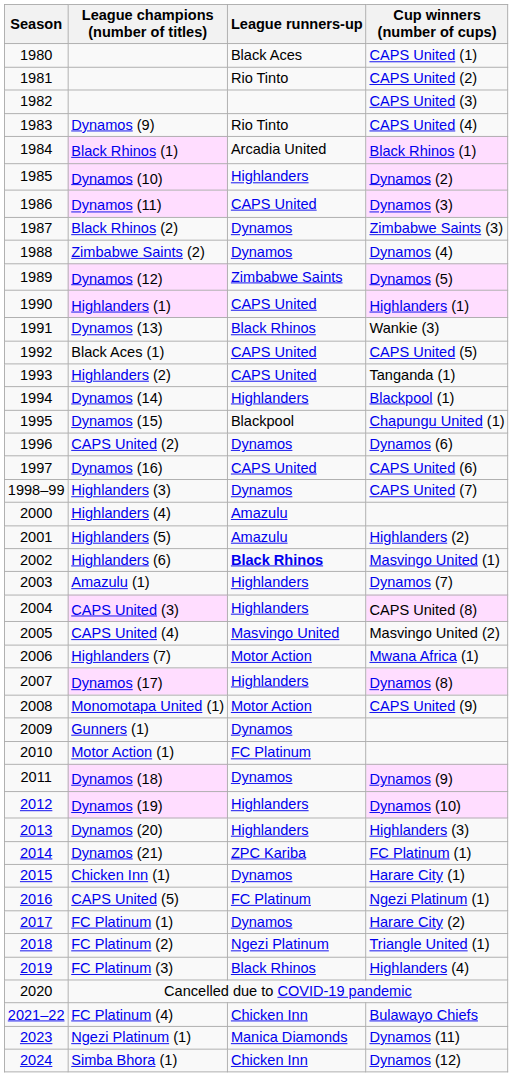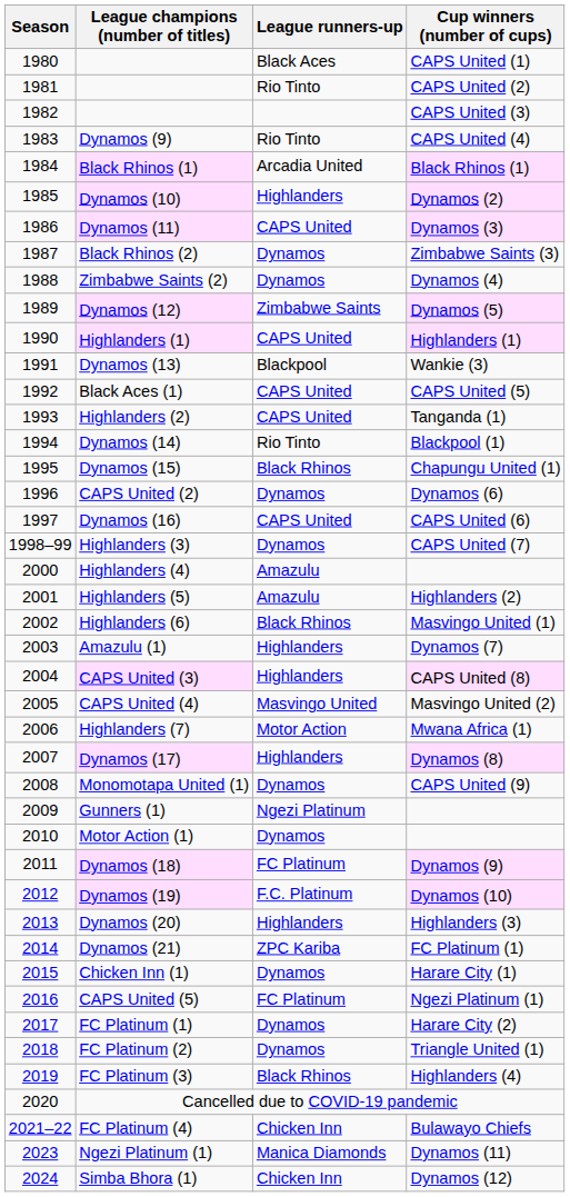 <table class="wikitable sortable">
 <tr>
 <th>Season</th>
 <th>League champions<br>(number of titles)</th>
 <th>League runners-up</th>
 <th>Cup winners<br>(number of cups)</th>
 </tr>
 <tr>
 <td align=center>1980</td>
 <td></td>
 <td>Black Aces</td>
 <td><a href='#'>CAPS United</a> (1)</td>
 </tr>
 <tr>
 <td align=center>1981</td>
 <td></td>
 <td>Rio Tinto</td>
 <td><a href='#'>CAPS United</a> (2)</td>
 </tr>
 <tr>
 <td align=center>1982</td>
 <td></td>
 <td></td>
 <td><a href='#'>CAPS United</a> (3)</td>
 </tr>
 <tr>
 <td align=center>1983</td>
 <td><a href='#'>Dynamos</a> (9)</td>
 <td>Rio Tinto</td>
 <td><a href='#'>CAPS United</a> (4)</td>
 </tr>
 <tr>
 <td align=center>1984</td>
 <td bgcolor=#FFDDFF><a href='#'>Black Rhinos</a> (1)<sup></sup></td>
 <td>Arcadia United</td>
 <td bgcolor=#FFDDFF><a href='#'>Black Rhinos</a> (1)<sup></sup></td>
 </tr>
 <tr>
 <td align=center>1985</td>
 <td bgcolor=#FFDDFF><a href='#'>Dynamos</a> (10)<sup></sup></td>
 <td><a href='#'>Highlanders</a></td>
 <td bgcolor=#FFDDFF><a href='#'>Dynamos</a> (2)<sup></sup></td>
 </tr>
 <tr>
 <td align=center>1986</td>
 <td bgcolor=#FFDDFF><a href='#'>Dynamos</a> (11)<sup></sup></td>
 <td><a href='#'>CAPS United</a></td>
 <td bgcolor=#FFDDFF><a href='#'>Dynamos</a> (3)<sup></sup></td>
 </tr>
 <tr>
 <td align=center>1987</td>
 <td><a href='#'>Black Rhinos</a> (2)</td>
 <td><a href='#'>Dynamos</a></td>
 <td><a href='#'>Zimbabwe Saints</a> (3)</td>
 </tr>
 <tr>
 <td align=center>1988</td>
 <td><a href='#'>Zimbabwe Saints</a> (2)</td>
 <td><a href='#'>Dynamos</a></td>
 <td><a href='#'>Dynamos</a> (4)</td>
 </tr>
 <tr>
 <td align=center>1989</td>
 <td bgcolor=#FFDDFF><a href='#'>Dynamos</a> (12)<sup></sup></td>
 <td><a href='#'>Zimbabwe Saints</a></td>
 <td bgcolor=#FFDDFF><a href='#'>Dynamos</a> (5)<sup></sup></td>
 </tr>
 <tr>
 <td align=center>1990</td>
 <td bgcolor=#FFDDFF><a href='#'>Highlanders</a> (1)<sup></sup></td>
 <td><a href='#'>CAPS United</a></td>
 <td bgcolor=#FFDDFF><a href='#'>Highlanders</a> (1)<sup></sup></td>
 </tr>
 <tr>
 <td align=center>1991</td>
 <td><a href='#'>Dynamos</a> (13)</td>
-<td><a href='#'>Black Rhinos</a></td>
+<td>Blackpool</td>
 <td>Wankie (3)</td>
 </tr>
 <tr>
 <td align=center>1992</td>
 <td>Black Aces (1)</td>
 <td><a href='#'>CAPS United</a></td>
 <td><a href='#'>CAPS United</a> (5)</td>
 </tr>
 <tr>
 <td align=center>1993</td>
 <td><a href='#'>Highlanders</a> (2)</td>
 <td><a href='#'>CAPS United</a></td>
 <td>Tanganda (1)</td>
 </tr>
 <tr>
 <td align=center>1994</td>
 <td><a href='#'>Dynamos</a> (14)</td>
-<td><a href='#'>Highlanders</a></td>
+<td>Rio Tinto</td>
 <td><a href='#'>Blackpool</a> (1)</td>
 </tr>
 <tr>
 <td align=center>1995</td>
 <td><a href='#'>Dynamos</a> (15)</td>
-<td>Blackpool</td>
+<td><a href='#'>Black Rhinos</a></td>
 <td><a href='#'>Chapungu United</a> (1)</td>
 </tr>
 <tr>
 <td align=center>1996</td>
 <td><a href='#'>CAPS United</a> (2)</td>
 <td><a href='#'>Dynamos</a></td>
 <td><a href='#'>Dynamos</a> (6)</td>
 </tr>
 <tr>
 <td align=center>1997</td>
 <td><a href='#'>Dynamos</a> (16)</td>
 <td><a href='#'>CAPS United</a></td>
 <td><a href='#'>CAPS United</a> (6)</td>
 </tr>
 <tr>
 <td align=center>1998–99</td>
 <td><a href='#'>Highlanders</a> (3)</td>
 <td><a href='#'>Dynamos</a></td>
 <td><a href='#'>CAPS United</a> (7)</td>
 </tr>
 <tr>
 <td align=center>2000</td>
 <td><a href='#'>Highlanders</a> (4)</td>
 <td><a href='#'>Amazulu</a></td>
 <td align="center"></td>
 </tr>
 <tr>
 <td align=center>2001</td>
 <td><a href='#'>Highlanders</a> (5)</td>
 <td><a href='#'>Amazulu</a></td>
 <td><a href='#'>Highlanders</a> (2)</td>
 </tr>
 <tr>
 <td align=center>2002</td>
 <td><a href='#'>Highlanders</a> (6)</td>
-<td><strong><a href='#'>Black Rhinos</a></strong></td>
+<td><a href='#'>Black Rhinos</a></td>
 <td><a href='#'>Masvingo United</a> (1)</td>
 </tr>
 <tr>
 <td align=center>2003</td>
 <td><a href='#'>Amazulu</a> (1)</td>
 <td><a href='#'>Highlanders</a></td>
 <td><a href='#'>Dynamos</a> (7)</td>
 </tr>
 <tr>
 <td align=center>2004</td>
 <td bgcolor=#FFDDFF><a href='#'>CAPS United</a> (3)<sup></sup></td>
 <td><a href='#'>Highlanders</a></td>
 <td bgcolor=#FFDDFF>CAPS United (8)<sup></sup></td>
 </tr>
 <tr>
 <td align=center>2005</td>
 <td><a href='#'>CAPS United</a> (4)</td>
 <td><a href='#'>Masvingo United</a></td>
 <td>Masvingo United (2)</td>
 </tr>
 <tr>
 <td align=center>2006</td>
 <td><a href='#'>Highlanders</a> (7)</td>
 <td><a href='#'>Motor Action</a></td>
 <td><a href='#'>Mwana Africa</a> (1)</td>
 </tr>
 <tr>
 <td align=center>2007</td>
 <td bgcolor=#FFDDFF><a href='#'>Dynamos</a> (17)<sup></sup></td>
 <td><a href='#'>Highlanders</a></td>
 <td bgcolor=#FFDDFF><a href='#'>Dynamos</a> (8)<sup></sup></td>
 </tr>
 <tr>
 <td align=center>2008</td>
 <td><a href='#'>Monomotapa United</a> (1)</td>
-<td><a href='#'>Motor Action</a></td>
+<td><a href='#'>Dynamos</a></td>
 <td><a href='#'>CAPS United</a> (9)</td>
 </tr>
 <tr>
 <td align=center>2009</td>
 <td><a href='#'>Gunners</a> (1)</td>
-<td><a href='#'>Dynamos</a></td>
+<td><a href='#'>Ngezi Platinum</a></td>
 <td align="center"></td>
 </tr>
 <tr>
 <td align=center>2010</td>
 <td><a href='#'>Motor Action</a> (1)</td>
-<td><a href='#'>FC Platinum</a></td>
+<td><a href='#'>Dynamos</a></td>
 <td align="center"></td>
 </tr>
 <tr>
 <td align=center>2011</td>
 <td bgcolor=#FFDDFF><a href='#'>Dynamos</a> (18)<sup></sup></td>
-<td><a href='#'>Dynamos</a></td>
+<td><a href='#'>FC Platinum</a></td>
 <td bgcolor=#FFDDFF><a href='#'>Dynamos</a> (9)<sup></sup></td>
 </tr>
 <tr>
 <td align=center><a href='#'>2012</a></td>
 <td bgcolor=#FFDDFF><a href='#'>Dynamos</a> (19)<sup></sup></td>
-<td><a href='#'>Highlanders</a></td>
+<td><a href='#'>F.C. Platinum</a></td>
 <td bgcolor=#FFDDFF><a href='#'>Dynamos</a> (10)<sup></sup></td>
 </tr>
 <tr>
 <td align=center><a href='#'>2013</a></td>
 <td><a href='#'>Dynamos</a> (20)</td>
 <td><a href='#'>Highlanders</a></td>
 <td><a href='#'>Highlanders</a> (3)</td>
 </tr>
 <tr>
 <td align=center><a href='#'>2014</a></td>
 <td><a href='#'>Dynamos</a> (21)</td>
 <td><a href='#'>ZPC Kariba</a></td>
 <td><a href='#'>FC Platinum</a> (1)</td>
 </tr>
 <tr>
 <td align=center><a href='#'>2015</a></td>
 <td><a href='#'>Chicken Inn</a> (1)</td>
 <td><a href='#'>Dynamos</a></td>
 <td><a href='#'>Harare City</a> (1)</td>
 </tr>
 <tr>
 <td align=center><a href='#'>2016</a></td>
 <td><a href='#'>CAPS United</a> (5)</td>
 <td><a href='#'>FC Platinum</a></td>
 <td><a href='#'>Ngezi Platinum</a> (1)</td>
 </tr>
 <tr>
 <td align=center><a href='#'>2017</a></td>
 <td><a href='#'>FC Platinum</a> (1)</td>
 <td><a href='#'>Dynamos</a></td>
 <td><a href='#'>Harare City</a> (2)</td>
 </tr>
 <tr>
 <td align=center><a href='#'>2018</a></td>
 <td><a href='#'>FC Platinum</a> (2)</td>
-<td><a href='#'>Ngezi Platinum</a></td>
+<td><a href='#'>Dynamos</a></td>
 <td><a href='#'>Triangle United</a> (1)</td>
 </tr>
 <tr>
 <td align=center><a href='#'>2019</a></td>
 <td><a href='#'>FC Platinum</a> (3)</td>
 <td><a href='#'>Black Rhinos</a></td>
 <td><a href='#'>Highlanders</a> (4)</td>
 </tr>
 <tr>
 <td align=center>2020</td>
 <td align=center colspan="3">Cancelled due to <a href='#'>COVID-19 pandemic</a></td>
 </tr>
 <tr>
 <td align=center><a href='#'>2021–22</a></td>
 <td><a href='#'>FC Platinum</a> (4)</td>
 <td><a href='#'>Chicken Inn</a></td>
 <td><a href='#'>Bulawayo Chiefs</a></td>
 </tr>
 <tr>
 <td align=center><a href='#'>2023</a></td>
 <td><a href='#'>Ngezi Platinum</a> (1)</td>
 <td><a href='#'>Manica Diamonds</a></td>
 <td><a href='#'>Dynamos</a> (11)</td>
 </tr>
 <tr>
 <td align=center><a href='#'>2024</a></td>
 <td><a href='#'>Simba Bhora</a> (1)</td>
 <td><a href='#'>Chicken Inn</a></td>
 <td><a href='#'>Dynamos</a> (12)</td>
 </tr>
 </table>
